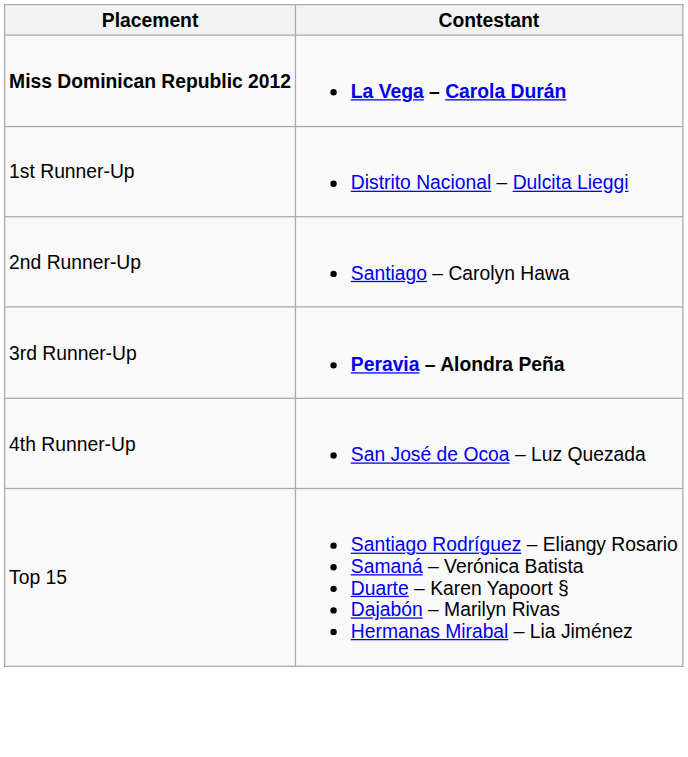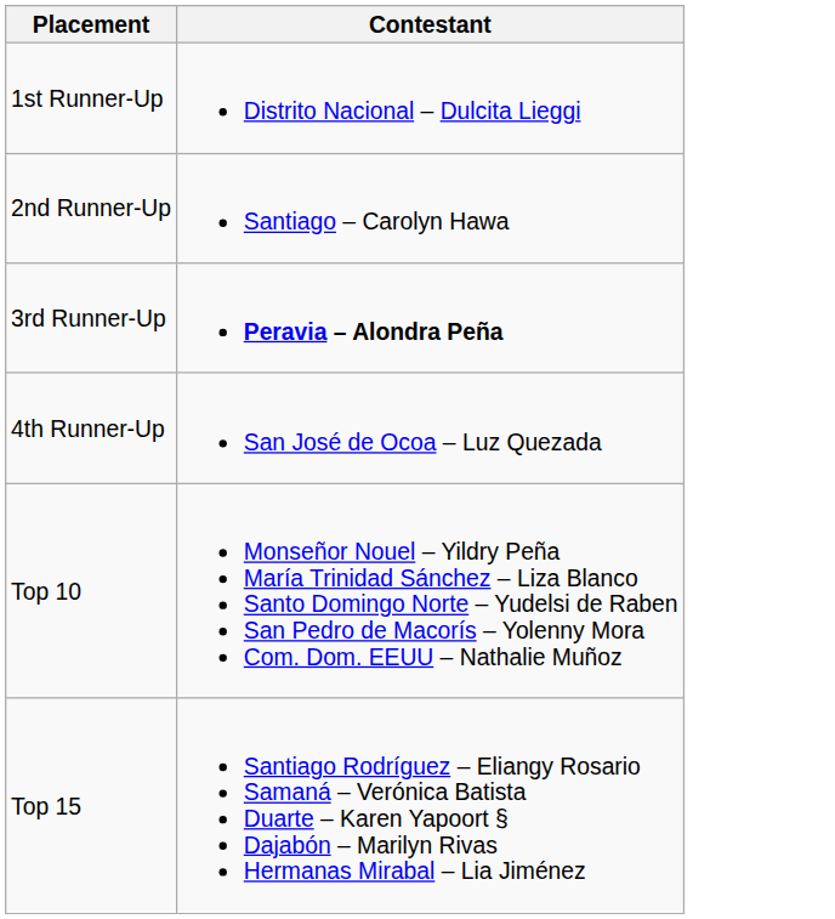 <table class="wikitable sortable" style="font-size: 95%;">
 <tr>
 <th>Placement</th>
 <th>Contestant</th>
-</tr>
-<tr>
-<td><strong>Miss Dominican Republic 2012</strong></td>
-<td><br><ul><li><strong><a href='#'>La Vega</a> – <a href='#'>Carola Durán</a></strong> </li></ul></td>
 </tr>
 <tr>
 <td>1st Runner-Up</td>
 <td><br><ul><li><a href='#'>Distrito Nacional</a> – <a href='#'>Dulcita Lieggi</a> </li></ul></td>
 </tr>
 <tr>
 <td>2nd Runner-Up</td>
 <td><br><ul><li><a href='#'>Santiago</a> – Carolyn Hawa</li></ul></td>
 </tr>
 <tr>
 <td>3rd Runner-Up</td>
 <td><strong><br><ul><li><a href='#'>Peravia</a> – Alondra Peña</li></ul></strong></td>
 </tr>
 <tr>
 <td>4th Runner-Up</td>
 <td><br><ul><li><a href='#'>San José de Ocoa</a> – Luz Quezada</li></ul></td>
 </tr>
 <tr>
+<td>Top 10</td>
+<td><br><ul><li><a href='#'>Monseñor Nouel</a> – Yildry Peña</li><li><a href='#'>María Trinidad Sánchez</a> – Liza Blanco</li><li><a href='#'>Santo Domingo Norte</a> – Yudelsi de Raben</li><li><a href='#'>San Pedro de Macorís</a> – Yolenny Mora</li><li><a href='#'>Com. Dom. EEUU</a> – Nathalie Muñoz</li></ul></td>
+</tr>
+<tr>
 <td>Top 15</td>
 <td><br><ul><li><a href='#'>Santiago Rodríguez</a> – Eliangy Rosario</li><li><a href='#'>Samaná</a> – Verónica Batista</li><li><a href='#'>Duarte</a> – Karen Yapoort §</li><li><a href='#'>Dajabón</a> – Marilyn Rivas</li><li><a href='#'>Hermanas Mirabal</a> – Lia Jiménez</li></ul></td>
 </tr>
 </table>
